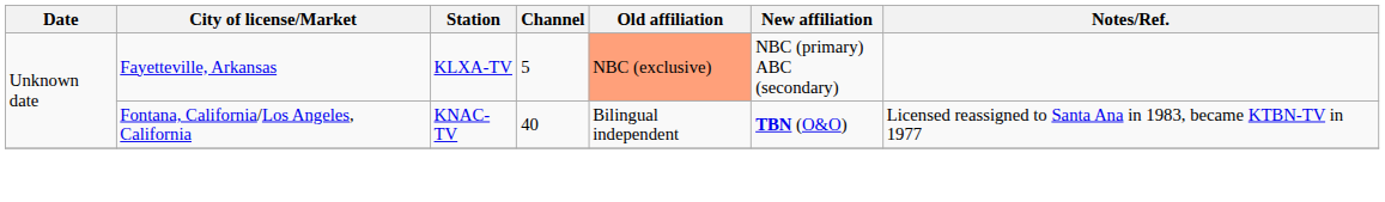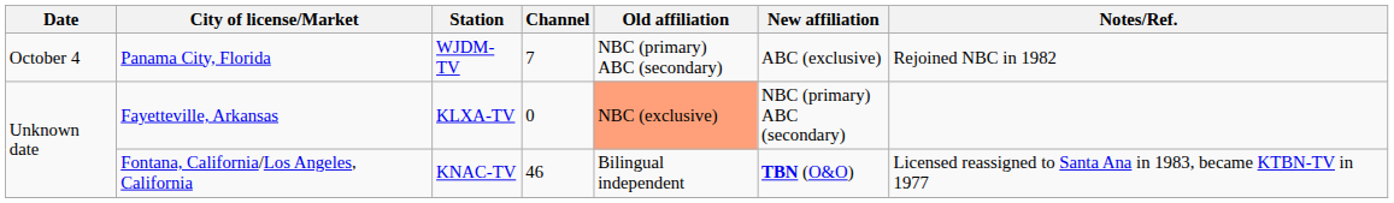 <table class="wikitable sortable">
 <tr>
 <th>Date</th>
 <th>City of license/Market</th>
 <th>Station</th>
 <th>Channel</th>
 <th>Old affiliation</th>
 <th>New affiliation</th>
 <th>Notes/Ref.</th>
 </tr>
 <tr>
+<td>October 4</td>
+<td><a href='#'>Panama City, Florida</a></td>
+<td><a href='#'>WJDM-TV</a></td>
+<td>7</td>
+<td>NBC (primary) <br> ABC (secondary)</td>
+<td>ABC (exclusive)</td>
+<td>Rejoined NBC in 1982</td>
+</tr>
+<tr>
 <td rowspan=2>Unknown date</td>
 <td><a href='#'>Fayetteville, Arkansas</a></td>
 <td><a href='#'>KLXA-TV</a></td>
-<td>5</td>
+<td>0</td>
 <td style="background: lightsalmon;">NBC (exclusive)</td>
 <td>NBC (primary) <br> ABC (secondary)</td>
 <td></td>
 </tr>
 <tr>
 <td><a href='#'>Fontana, California</a>/<a href='#'>Los Angeles</a>, <a href='#'>California</a></td>
 <td><a href='#'>KNAC-TV</a></td>
-<td>40</td>
+<td>46</td>
 <td>Bilingual independent</td>
 <td><strong><a href='#'>TBN</a></strong> (<a href='#'>O&O</a>)</td>
 <td>Licensed reassigned to <a href='#'>Santa Ana</a> in 1983, became <a href='#'>KTBN-TV</a> in 1977</td>
 </tr>
 <tr>
 </tr>
 </table>
